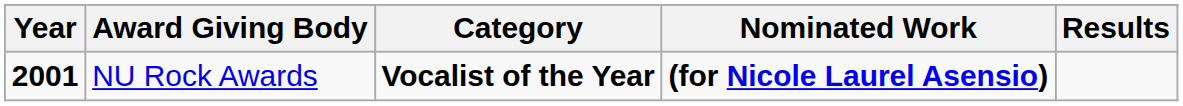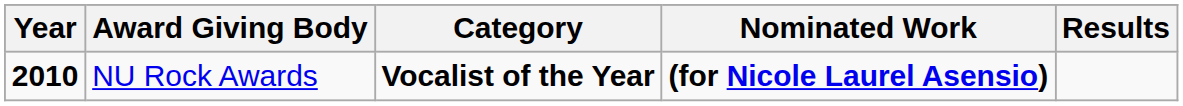 <table class="wikitable">
 <tr>
 <th>Year</th>
 <th>Award Giving Body</th>
 <th>Category</th>
 <th>Nominated Work</th>
 <th>Results</th>
 </tr>
 <tr>
-<td><strong>2001</strong></td>
+<td><strong>2010</strong></td>
 <td><a href='#'>NU Rock Awards</a></td>
 <td><strong>Vocalist of the Year</strong></td>
 <td align=center><strong>(for <a href='#'>Nicole Laurel Asensio</a>)</strong></td>
 <td></td>
 </tr>
 </table>
